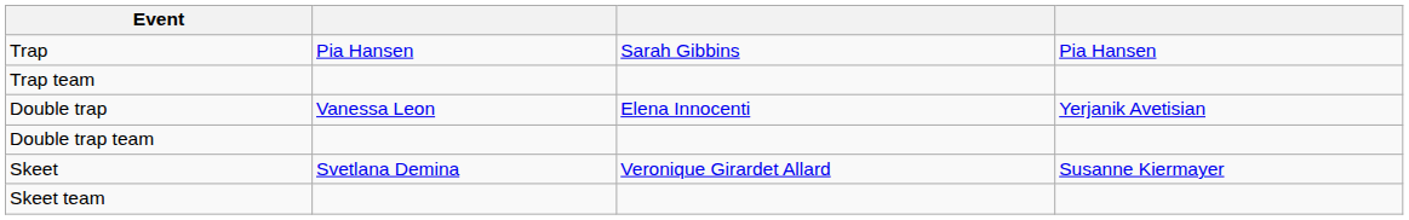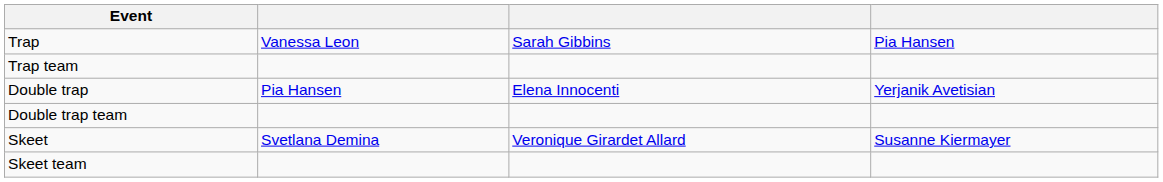 <table class="wikitable" width=60% style="font-size:100%; text-align:left;">
 <tr>
 <th>Event</th>
 <th></th>
 <th></th>
 <th></th>
 </tr>
 <tr>
 <td>Trap</td>
-<td> <a href='#'>Pia Hansen</a></td>
+<td> <a href='#'>Vanessa Leon</a></td>
 <td> <a href='#'>Sarah Gibbins</a></td>
 <td> <a href='#'>Pia Hansen</a></td>
 </tr>
 <tr>
 <td>Trap team</td>
 <td></td>
 <td></td>
 <td></td>
 </tr>
 <tr>
 <td>Double trap</td>
-<td> <a href='#'>Vanessa Leon</a></td>
+<td> <a href='#'>Pia Hansen</a></td>
 <td> <a href='#'>Elena Innocenti</a></td>
 <td> <a href='#'>Yerjanik Avetisian</a></td>
 </tr>
 <tr>
 <td>Double trap team</td>
 <td></td>
 <td></td>
 <td></td>
 </tr>
 <tr>
 <td>Skeet</td>
 <td> <a href='#'>Svetlana Demina</a></td>
 <td> <a href='#'>Veronique Girardet Allard</a></td>
 <td> <a href='#'>Susanne Kiermayer</a></td>
 </tr>
 <tr>
 <td>Skeet team</td>
 <td></td>
 <td></td>
 <td></td>
 </tr>
 </table>
